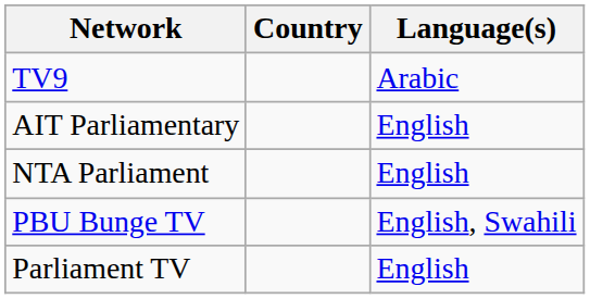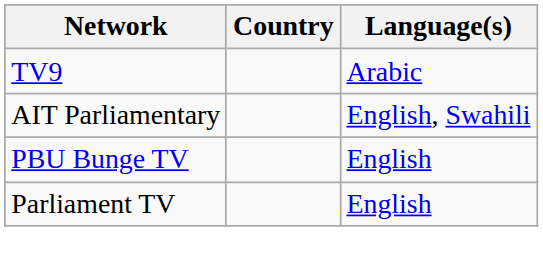 <table class="wikitable sortable">
 <tr>
 <th>Network</th>
 <th>Country</th>
 <th>Language(s)</th>
 </tr>
 <tr>
 <td><a href='#'>TV9</a></td>
 <td></td>
 <td><a href='#'>Arabic</a></td>
 </tr>
 <tr>
 <td>AIT Parliamentary</td>
 <td></td>
-<td><a href='#'>English</a></td>
-</tr>
-<tr>
-<td>NTA Parliament</td>
-<td></td>
-<td><a href='#'>English</a></td>
+<td><a href='#'>English</a>, <a href='#'>Swahili</a></td>
 </tr>
 <tr>
 <td><a href='#'>PBU Bunge TV</a></td>
 <td></td>
-<td><a href='#'>English</a>, <a href='#'>Swahili</a></td>
+<td><a href='#'>English</a></td>
 </tr>
 <tr>
 <td>Parliament TV</td>
 <td></td>
 <td><a href='#'>English</a></td>
 </tr>
 </table>
